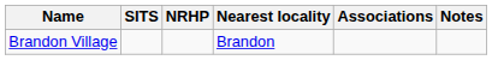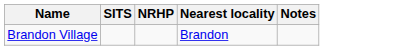 <table class="wikitable sortable">
 <tr>
 <th scope="col">Name</th>
 <th scope="col">SITS</th>
 <th scope="col">NRHP</th>
 <th scope="col">Nearest locality</th>
-<th scope="col">Associations</th>
 <th scope="col" class="unsortable">Notes</th>
 </tr>
 <tr>
 <td><a href='#'>Brandon Village</a></td>
 <td></td>
 <td></td>
 <td><a href='#'>Brandon</a></td>
 <td></td>
-<td></td>
 </tr>
 </table>
